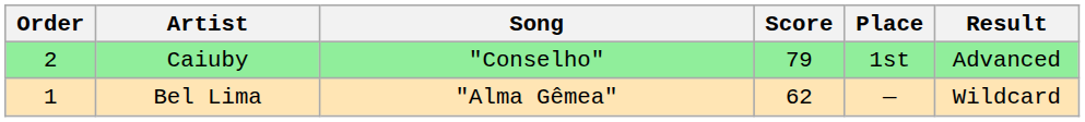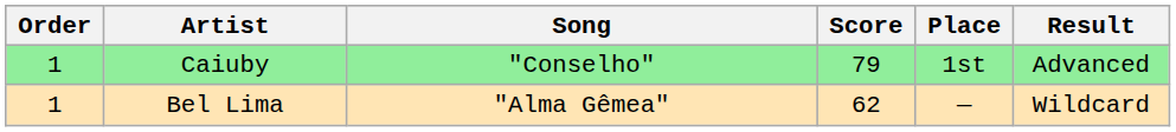 <table class="wikitable" style="text-align:center; width:70%;">
 <tr>
 <th scope="col" width="05%">Order</th>
 <th scope="col" width="17%">Artist</th>
 <th scope="col" width="33%">Song</th>
 <th scope="col" width="05%">Score</th>
 <th scope="col" width="05%">Place</th>
 <th scope="col" width="10%">Result</th>
 </tr>
 <tr bgcolor=90EE9B>
-<td>2</td>
+<td>1</td>
 <td>Caiuby</td>
 <td>"Conselho"</td>
 <td>79</td>
 <td>1st</td>
 <td>Advanced</td>
 </tr>
 <tr bgcolor=FFE5B4>
 <td>1</td>
 <td>Bel Lima</td>
 <td>"Alma Gêmea"</td>
 <td>62</td>
 <td>—</td>
 <td>Wildcard</td>
 </tr>
 </table>
